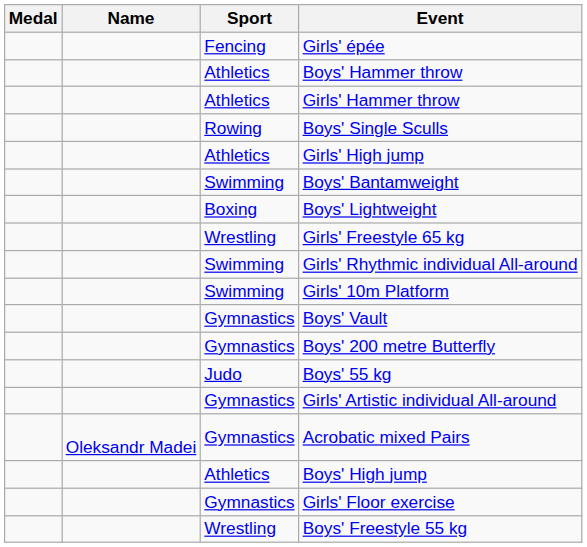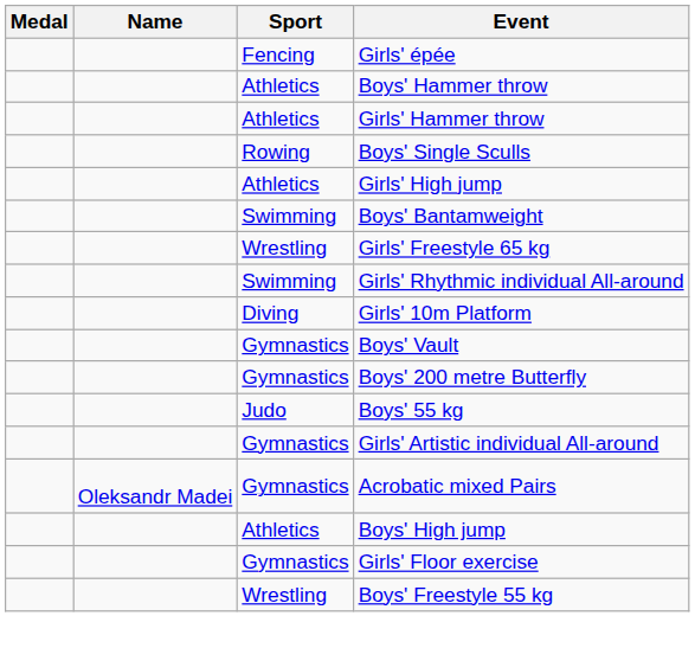 <table class="wikitable sortable" style="font-size:90%">
 <tr>
 <th>Medal</th>
 <th>Name</th>
 <th>Sport</th>
 <th>Event</th>
 </tr>
 <tr>
 <td></td>
 <td></td>
 <td><a href='#'>Fencing</a></td>
 <td><a href='#'>Girls' épée</a></td>
 </tr>
 <tr>
 <td></td>
 <td></td>
 <td><a href='#'>Athletics</a></td>
 <td><a href='#'>Boys' Hammer throw</a></td>
 </tr>
 <tr>
 <td></td>
 <td></td>
 <td><a href='#'>Athletics</a></td>
 <td><a href='#'>Girls' Hammer throw</a></td>
 </tr>
 <tr>
 <td></td>
 <td></td>
 <td><a href='#'>Rowing</a></td>
 <td><a href='#'>Boys' Single Sculls</a></td>
 </tr>
 <tr>
 <td></td>
 <td></td>
 <td><a href='#'>Athletics</a></td>
 <td><a href='#'>Girls' High jump</a></td>
 </tr>
 <tr>
 <td></td>
 <td></td>
 <td><a href='#'>Swimming</a></td>
 <td><a href='#'>Boys' Bantamweight</a></td>
 </tr>
 <tr>
 <td></td>
 <td></td>
-<td><a href='#'>Boxing</a></td>
-<td><a href='#'>Boys' Lightweight</a></td>
-</tr>
-<tr>
-<td></td>
-<td></td>
 <td><a href='#'>Wrestling</a></td>
 <td><a href='#'>Girls' Freestyle 65 kg</a></td>
 </tr>
 <tr>
 <td></td>
 <td></td>
 <td><a href='#'>Swimming</a></td>
 <td><a href='#'>Girls' Rhythmic individual All-around</a></td>
 </tr>
 <tr>
 <td></td>
 <td></td>
-<td><a href='#'>Swimming</a></td>
+<td><a href='#'>Diving</a></td>
 <td><a href='#'>Girls' 10m Platform</a></td>
 </tr>
 <tr>
 <td></td>
 <td></td>
 <td><a href='#'>Gymnastics</a></td>
 <td><a href='#'>Boys' Vault</a></td>
 </tr>
 <tr>
 <td></td>
 <td></td>
 <td><a href='#'>Gymnastics</a></td>
 <td><a href='#'>Boys' 200 metre Butterfly</a></td>
 </tr>
 <tr>
 <td></td>
 <td></td>
 <td><a href='#'>Judo</a></td>
 <td><a href='#'>Boys' 55 kg</a></td>
 </tr>
 <tr>
 <td></td>
 <td></td>
 <td><a href='#'>Gymnastics</a></td>
 <td><a href='#'>Girls' Artistic individual All-around</a></td>
 </tr>
 <tr>
 <td></td>
 <td><br><a href='#'>Oleksandr Madei</a></td>
 <td><a href='#'>Gymnastics</a></td>
 <td><a href='#'>Acrobatic mixed Pairs</a></td>
 </tr>
 <tr>
 <td></td>
 <td></td>
 <td><a href='#'>Athletics</a></td>
 <td><a href='#'>Boys' High jump</a></td>
 </tr>
 <tr>
 <td></td>
 <td></td>
 <td><a href='#'>Gymnastics</a></td>
 <td><a href='#'>Girls' Floor exercise</a></td>
 </tr>
 <tr>
 <td></td>
 <td></td>
 <td><a href='#'>Wrestling</a></td>
 <td><a href='#'>Boys' Freestyle 55 kg</a></td>
 </tr>
 </table>
